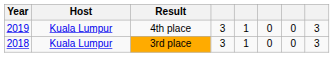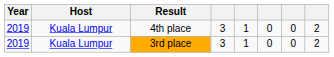 <table class="wikitable" style="text-align:center">
 <tr>
 <th width=30>Year</th>
 <th width=150>Host</th>
 <th width=120>Result</th>
 <th width=30></th>
 <th width=30></th>
 <th width=30></th>
 <th width=30></th>
 <th width=30></th>
 </tr>
 <tr>
 <td><a href='#'>2019</a></td>
 <td> <a href='#'>Kuala Lumpur</a></td>
 <td>4th place</td>
 <td>3</td>
 <td>1</td>
 <td>0</td>
 <td>0</td>
-<td>3</td>
+<td>2</td>
 </tr>
 <tr>
-<td><a href='#'>2018</a></td>
+<td><a href='#'>2019</a></td>
 <td> <a href='#'>Kuala Lumpur</a></td>
 <td bgcolor="#FFDAB9;">3rd place</td>
 <td>3</td>
 <td>1</td>
 <td>0</td>
 <td>0</td>
-<td>3</td>
+<td>2</td>
 </tr>
 </table>
